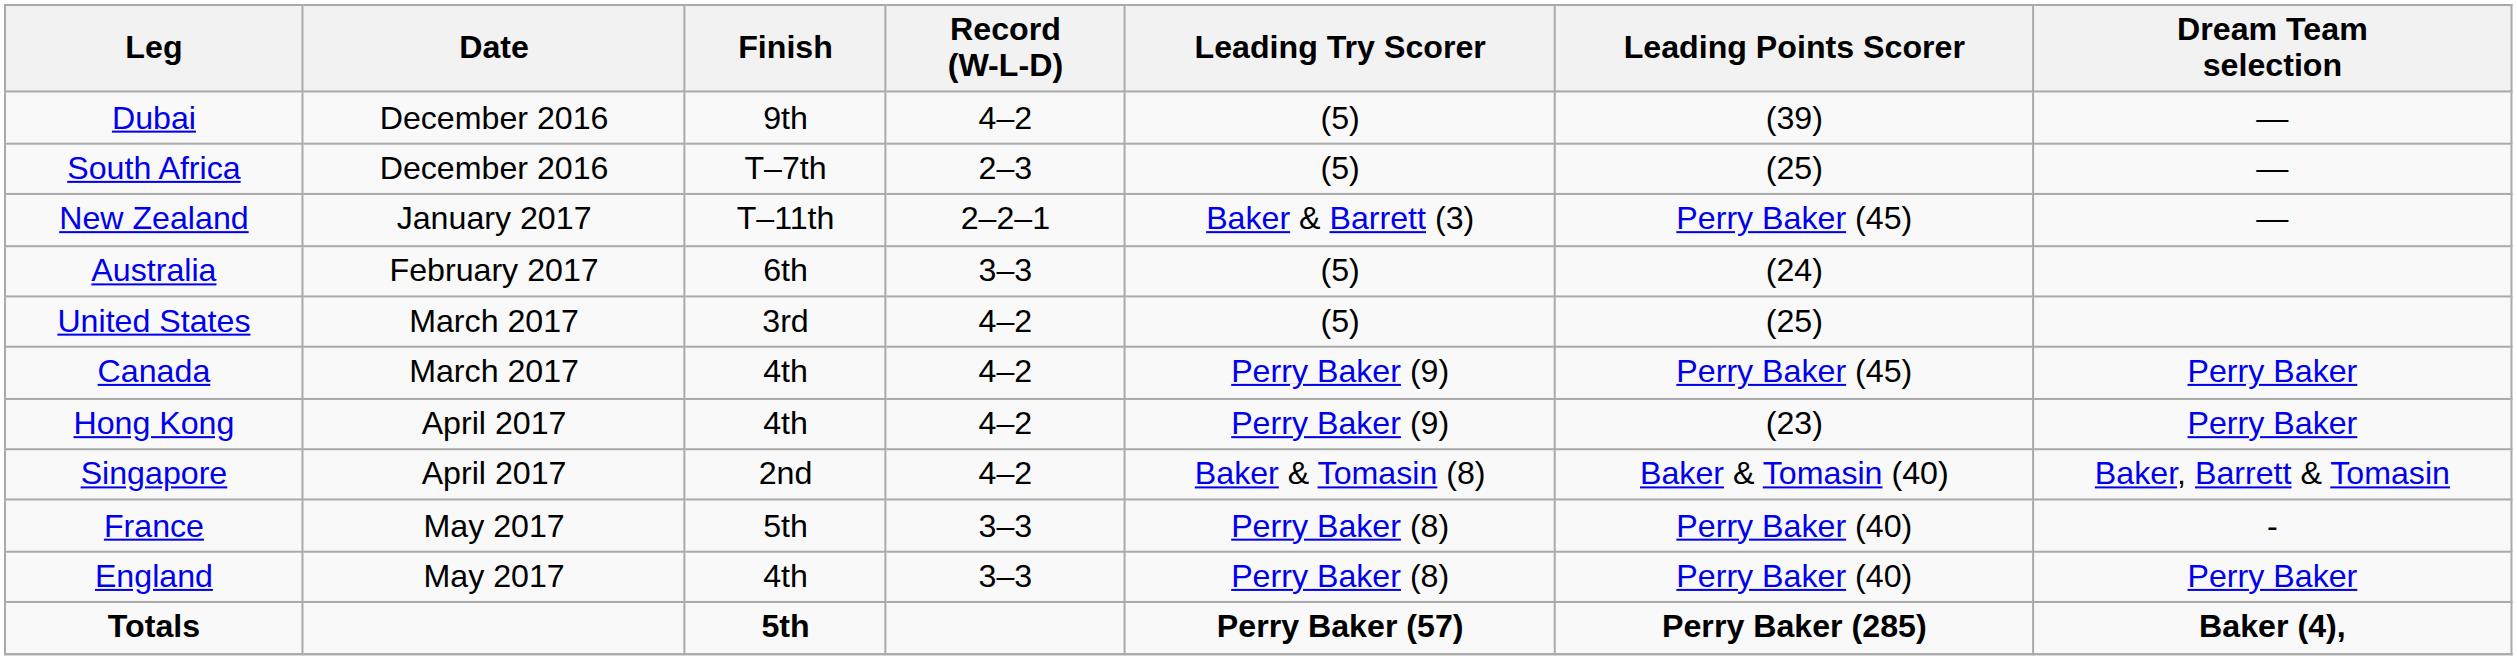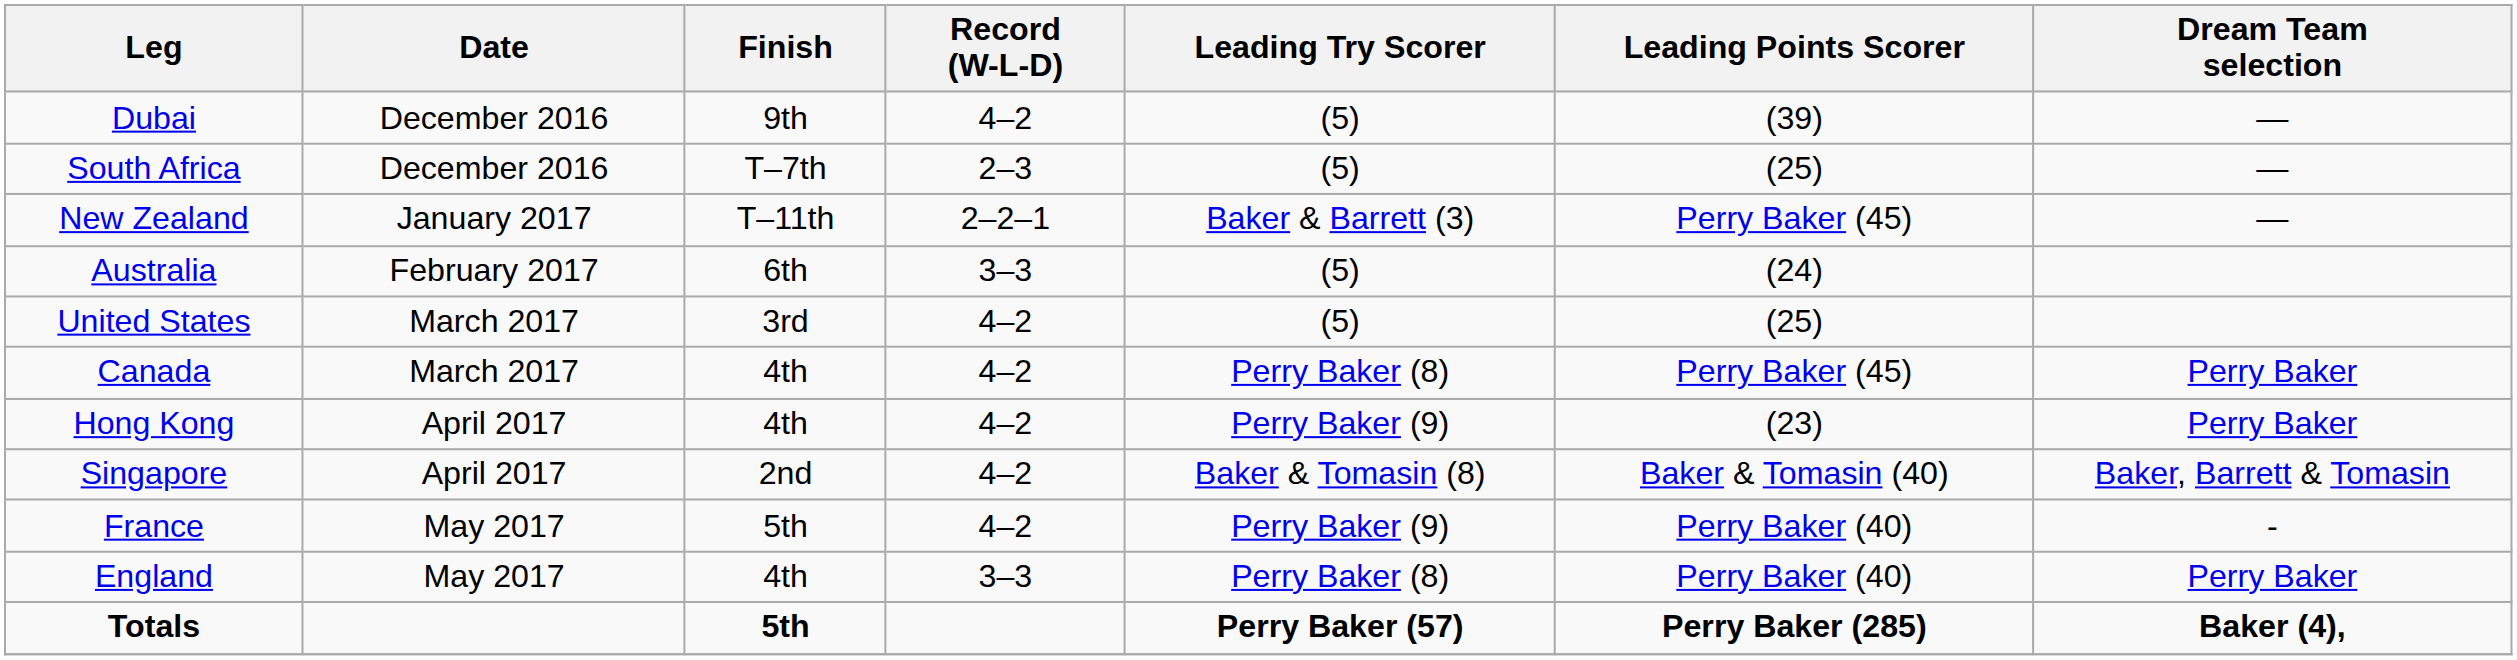 <table class="wikitable sortable" style="text-align:center">
 <tr bgcolor="#efefef">
 <th width=6%>Leg</th>
 <th width=8%>Date</th>
 <th width=4%>Finish</th>
 <th width=5%>Record <br> (W-L-D)</th>
 <th width=9%>Leading Try Scorer</th>
 <th width=10%>Leading Points Scorer</th>
 <th width=10%>Dream Team <br> selection</th>
 </tr>
 <tr>
 <td><a href='#'>Dubai</a></td>
 <td>December 2016</td>
 <td>9th</td>
 <td>4–2</td>
 <td> (5)</td>
 <td> (39)</td>
 <td>—</td>
 </tr>
 <tr>
 <td><a href='#'>South Africa</a></td>
 <td>December 2016</td>
 <td>T–7th</td>
 <td>2–3</td>
 <td> (5)</td>
 <td> (25)</td>
 <td>—</td>
 </tr>
 <tr>
 <td><a href='#'>New Zealand</a></td>
 <td>January 2017</td>
 <td>T–11th</td>
 <td>2–2–1</td>
 <td><a href='#'>Baker</a> & <a href='#'>Barrett</a> (3)</td>
 <td><a href='#'>Perry Baker</a> (45)</td>
 <td>—</td>
 </tr>
 <tr>
 <td><a href='#'>Australia</a></td>
 <td>February 2017</td>
 <td>6th</td>
 <td>3–3</td>
 <td> (5)</td>
 <td> (24)</td>
 <td></td>
 </tr>
 <tr>
 <td><a href='#'>United States</a></td>
 <td>March 2017</td>
 <td>3rd</td>
 <td>4–2</td>
 <td> (5)</td>
 <td> (25)</td>
 <td></td>
 </tr>
 <tr>
 <td><a href='#'>Canada</a></td>
 <td>March 2017</td>
 <td>4th</td>
 <td>4–2</td>
-<td><a href='#'>Perry Baker</a> (9)</td>
+<td><a href='#'>Perry Baker</a> (8)</td>
 <td><a href='#'>Perry Baker</a> (45)</td>
 <td><a href='#'>Perry Baker</a></td>
 </tr>
 <tr>
 <td><a href='#'>Hong Kong</a></td>
 <td>April 2017</td>
 <td>4th</td>
 <td>4–2</td>
 <td><a href='#'>Perry Baker</a> (9)</td>
 <td> (23)</td>
 <td><a href='#'>Perry Baker</a></td>
 </tr>
 <tr>
 <td><a href='#'>Singapore</a></td>
 <td>April 2017</td>
 <td>2nd</td>
 <td>4–2</td>
 <td><a href='#'>Baker</a> & <a href='#'>Tomasin</a> (8)</td>
 <td><a href='#'>Baker</a> & <a href='#'>Tomasin</a> (40)</td>
 <td><a href='#'>Baker</a>, <a href='#'>Barrett</a> & <a href='#'>Tomasin</a></td>
 </tr>
 <tr>
 <td><a href='#'>France</a></td>
 <td>May 2017</td>
 <td>5th</td>
-<td>3–3</td>
-<td><a href='#'>Perry Baker</a> (8)</td>
+<td>4–2</td>
+<td><a href='#'>Perry Baker</a> (9)</td>
 <td><a href='#'>Perry Baker</a> (40)</td>
 <td>-</td>
 </tr>
 <tr>
 <td><a href='#'>England</a></td>
 <td>May 2017</td>
 <td>4th</td>
 <td>3–3</td>
 <td><a href='#'>Perry Baker</a> (8)</td>
 <td><a href='#'>Perry Baker</a> (40)</td>
 <td><a href='#'>Perry Baker</a></td>
 </tr>
 <tr>
 <td><strong>Totals</strong></td>
 <td></td>
 <td><strong>5th</strong></td>
 <td></td>
 <td><strong>Perry Baker (57)</strong></td>
 <td><strong>Perry Baker (285)</strong></td>
 <td><strong>Baker (4), </strong></td>
 </tr>
 <tr>
 </tr>
 </table>
